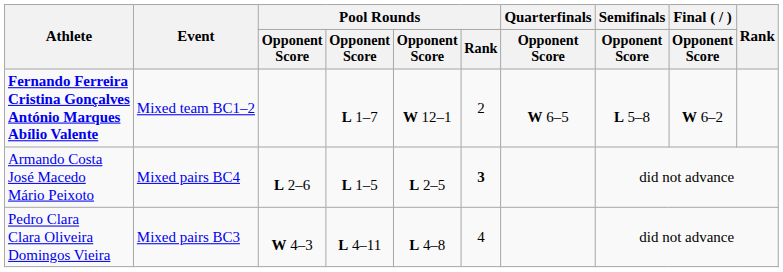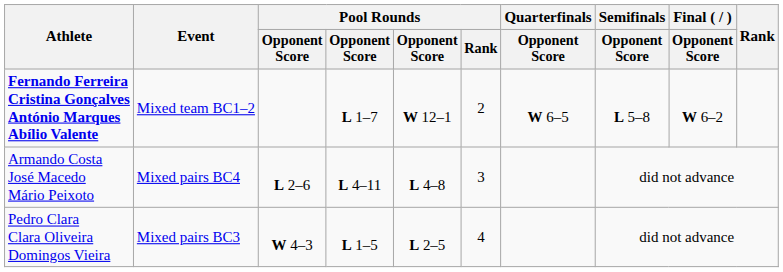 <table class="wikitable" style="font-size:90%; text-align:center;">
 <tr>
 <th rowspan=2>Athlete</th>
 <th rowspan=2>Event</th>
 <th colspan=4>Pool Rounds</th>
 <th>Quarterfinals</th>
 <th>Semifinals</th>
 <th>Final ( / )</th>
 <th rowspan=2>Rank</th>
 </tr>
 <tr style="font-size:95%">
 <th>Opponent<br>Score</th>
 <th>Opponent<br>Score</th>
 <th>Opponent<br>Score</th>
 <th>Rank</th>
 <th>Opponent<br>Score</th>
 <th>Opponent<br>Score</th>
 <th>Opponent<br>Score</th>
 </tr>
 <tr>
 <td align=left><strong><a href='#'>Fernando Ferreira</a><br><a href='#'>Cristina Gonçalves</a><br><a href='#'>António Marques</a><br><a href='#'>Abílio Valente</a></strong></td>
 <td align=left><a href='#'>Mixed team BC1–2</a></td>
 <td></td>
 <td><br><strong>L</strong> 1–7</td>
 <td><br><strong>W</strong> 12–1</td>
 <td>2</td>
 <td><br><strong>W</strong> 6–5</td>
 <td><br><strong>L</strong> 5–8</td>
 <td><br><strong>W</strong> 6–2</td>
 <td></td>
 </tr>
 <tr>
 <td align=left><a href='#'>Armando Costa</a><br><a href='#'>José Macedo</a><br><a href='#'>Mário Peixoto</a></td>
 <td align=left><a href='#'>Mixed pairs BC4</a></td>
 <td><br><strong>L</strong> 2–6</td>
-<td><br><strong>L</strong> 1–5</td>
-<td><br><strong>L</strong> 2–5</td>
-<td><strong>3</strong></td>
+<td><br><strong>L</strong> 4–11</td>
+<td><br><strong>L</strong> 4–8</td>
+<td>3</td>
 <td></td>
 <td colspan=3>did not advance</td>
 </tr>
 <tr>
 <td align=left><a href='#'>Pedro Clara</a><br><a href='#'>Clara Oliveira</a><br><a href='#'>Domingos Vieira</a></td>
 <td align=left><a href='#'>Mixed pairs BC3</a></td>
 <td><br><strong>W</strong> 4–3</td>
-<td><br><strong>L</strong> 4–11</td>
-<td><br><strong>L</strong> 4–8</td>
+<td><br><strong>L</strong> 1–5</td>
+<td><br><strong>L</strong> 2–5</td>
 <td>4</td>
 <td></td>
 <td colspan=3>did not advance</td>
 </tr>
 </table>
